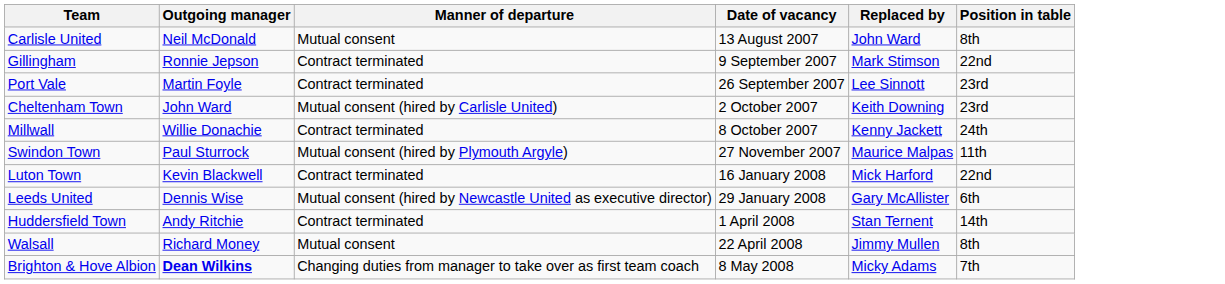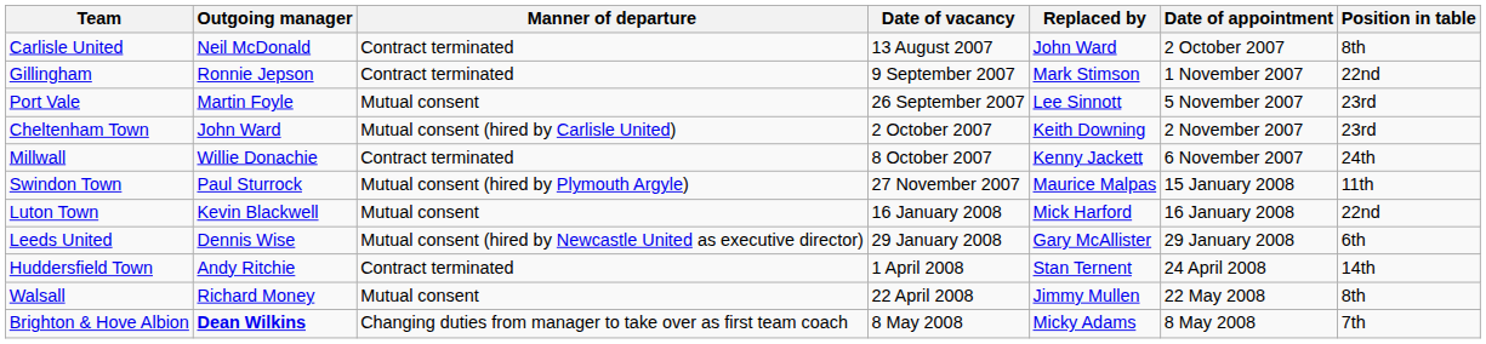 <table class="wikitable">
 <tr>
 <th>Team</th>
 <th>Outgoing manager</th>
 <th>Manner of departure</th>
 <th>Date of vacancy</th>
 <th>Replaced by</th>
+<th>Date of appointment</th>
 <th>Position in table</th>
 </tr>
 <tr>
 <td><a href='#'>Carlisle United</a></td>
 <td><a href='#'>Neil McDonald</a></td>
-<td>Mutual consent</td>
+<td>Contract terminated</td>
 <td>13 August 2007</td>
 <td><a href='#'>John Ward</a></td>
+<td>2 October 2007</td>
 <td>8th</td>
 </tr>
 <tr>
 <td><a href='#'>Gillingham</a></td>
 <td><a href='#'>Ronnie Jepson</a></td>
 <td>Contract terminated</td>
 <td>9 September 2007</td>
 <td><a href='#'>Mark Stimson</a></td>
+<td>1 November 2007</td>
 <td>22nd</td>
 </tr>
 <tr>
 <td><a href='#'>Port Vale</a></td>
 <td><a href='#'>Martin Foyle</a></td>
-<td>Contract terminated</td>
+<td>Mutual consent</td>
 <td>26 September 2007</td>
 <td><a href='#'>Lee Sinnott</a></td>
+<td>5 November 2007</td>
 <td>23rd</td>
 </tr>
 <tr>
 <td><a href='#'>Cheltenham Town</a></td>
 <td><a href='#'>John Ward</a></td>
 <td>Mutual consent (hired by <a href='#'>Carlisle United</a>)</td>
 <td>2 October 2007</td>
 <td><a href='#'>Keith Downing</a></td>
+<td>2 November 2007</td>
 <td>23rd</td>
 </tr>
 <tr>
 <td><a href='#'>Millwall</a></td>
 <td><a href='#'>Willie Donachie</a></td>
 <td>Contract terminated</td>
 <td>8 October 2007</td>
 <td><a href='#'>Kenny Jackett</a></td>
+<td>6 November 2007</td>
 <td>24th</td>
 </tr>
 <tr>
 <td><a href='#'>Swindon Town</a></td>
 <td><a href='#'>Paul Sturrock</a></td>
 <td>Mutual consent (hired by <a href='#'>Plymouth Argyle</a>)</td>
 <td>27 November 2007</td>
 <td><a href='#'>Maurice Malpas</a></td>
+<td>15 January 2008</td>
 <td>11th</td>
 </tr>
 <tr>
 <td><a href='#'>Luton Town</a></td>
 <td><a href='#'>Kevin Blackwell</a></td>
-<td>Contract terminated</td>
+<td>Mutual consent</td>
 <td>16 January 2008</td>
 <td><a href='#'>Mick Harford</a></td>
+<td>16 January 2008</td>
 <td>22nd</td>
 </tr>
 <tr>
 <td><a href='#'>Leeds United</a></td>
 <td><a href='#'>Dennis Wise</a></td>
 <td>Mutual consent (hired by <a href='#'>Newcastle United</a> as executive director)</td>
 <td>29 January 2008</td>
 <td><a href='#'>Gary McAllister</a></td>
+<td>29 January 2008</td>
 <td>6th</td>
 </tr>
 <tr>
 <td><a href='#'>Huddersfield Town</a></td>
 <td><a href='#'>Andy Ritchie</a></td>
 <td>Contract terminated</td>
 <td>1 April 2008</td>
 <td><a href='#'>Stan Ternent</a></td>
+<td>24 April 2008</td>
 <td>14th</td>
 </tr>
 <tr>
 <td><a href='#'>Walsall</a></td>
 <td><a href='#'>Richard Money</a></td>
 <td>Mutual consent</td>
 <td>22 April 2008</td>
 <td><a href='#'>Jimmy Mullen</a></td>
+<td>22 May 2008</td>
 <td>8th</td>
 </tr>
 <tr>
 <td><a href='#'>Brighton & Hove Albion</a></td>
 <td><strong><a href='#'>Dean Wilkins</a></strong></td>
 <td>Changing duties from manager to take over as first team coach</td>
 <td>8 May 2008</td>
 <td><a href='#'>Micky Adams</a></td>
+<td>8 May 2008</td>
 <td>7th</td>
 </tr>
 </table>
